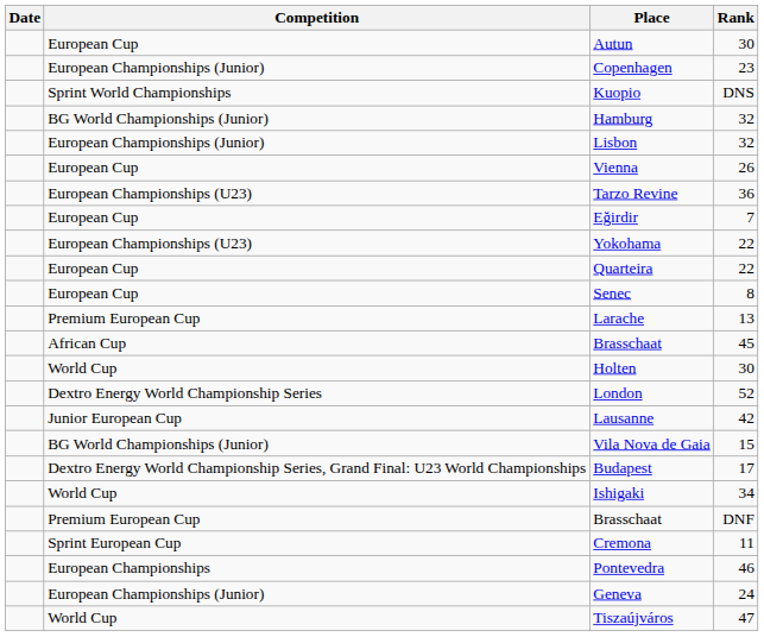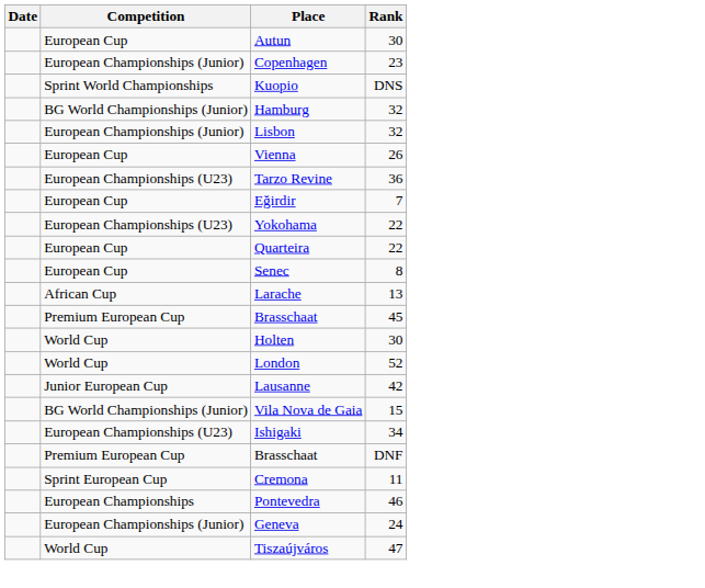 <table class="wikitable sortable">
 <tr>
 <th>Date</th>
 <th>Competition</th>
 <th>Place</th>
 <th>Rank</th>
 </tr>
 <tr>
 <td style="text-align:right">    </td>
 <td>European Cup</td>
 <td><a href='#'>Autun</a></td>
 <td style="text-align:right">30</td>
 </tr>
 <tr>
 <td style="text-align:right">    </td>
 <td>European Championships (Junior)</td>
 <td><a href='#'>Copenhagen</a></td>
 <td style="text-align:right">23</td>
 </tr>
 <tr>
 <td style="text-align:right">    </td>
 <td>Sprint World Championships</td>
 <td><a href='#'>Kuopio</a></td>
 <td style="text-align:right">DNS</td>
 </tr>
 <tr>
 <td style="text-align:right">    </td>
 <td>BG World Championships (Junior)</td>
 <td><a href='#'>Hamburg</a></td>
 <td style="text-align:right">32</td>
 </tr>
 <tr>
 <td style="text-align:right">    </td>
 <td>European Championships (Junior)</td>
 <td><a href='#'>Lisbon</a></td>
 <td style="text-align:right">32</td>
 </tr>
 <tr>
 <td style="text-align:right">    </td>
 <td>European Cup</td>
 <td><a href='#'>Vienna</a></td>
 <td style="text-align:right">26</td>
 </tr>
 <tr>
 <td style="text-align:right">    </td>
 <td>European Championships (U23)</td>
 <td><a href='#'>Tarzo Revine</a></td>
 <td style="text-align:right">36</td>
 </tr>
 <tr>
 <td style="text-align:right">    </td>
 <td>European Cup</td>
 <td><a href='#'>Eğirdir</a></td>
 <td style="text-align:right">7</td>
 </tr>
 <tr>
 <td style="text-align:right">    </td>
 <td>European Championships (U23)</td>
 <td><a href='#'>Yokohama</a></td>
 <td style="text-align:right">22</td>
 </tr>
 <tr>
 <td style="text-align:right">    </td>
 <td>European Cup</td>
 <td><a href='#'>Quarteira</a></td>
 <td style="text-align:right">22</td>
 </tr>
 <tr>
 <td style="text-align:right">    </td>
 <td>European Cup</td>
 <td><a href='#'>Senec</a></td>
 <td style="text-align:right">8</td>
 </tr>
 <tr>
 <td style="text-align:right">    </td>
-<td>Premium European Cup</td>
+<td>African Cup</td>
 <td><a href='#'>Larache</a></td>
 <td style="text-align:right">13</td>
 </tr>
 <tr>
 <td style="text-align:right">    </td>
-<td>African Cup</td>
+<td>Premium European Cup</td>
 <td><a href='#'>Brasschaat</a></td>
 <td style="text-align:right">45</td>
 </tr>
 <tr>
 <td style="text-align:right">    </td>
 <td>World Cup</td>
 <td><a href='#'>Holten</a></td>
 <td style="text-align:right">30</td>
 </tr>
 <tr>
 <td style="text-align:right">    </td>
-<td>Dextro Energy World Championship Series</td>
+<td>World Cup</td>
 <td><a href='#'>London</a></td>
 <td style="text-align:right">52</td>
 </tr>
 <tr>
 <td style="text-align:right">    </td>
 <td>Junior European Cup</td>
 <td><a href='#'>Lausanne</a></td>
 <td style="text-align:right">42</td>
 </tr>
 <tr>
 <td style="text-align:right">    </td>
 <td>BG World Championships (Junior)</td>
 <td><a href='#'>Vila Nova de Gaia</a></td>
 <td style="text-align:right">15</td>
 </tr>
 <tr>
 <td style="text-align:right">    </td>
-<td>Dextro Energy World Championship Series, Grand Final: U23 World Championships</td>
-<td><a href='#'>Budapest</a></td>
-<td style="text-align:right">17</td>
-</tr>
-<tr>
-<td style="text-align:right">    </td>
-<td>World Cup</td>
+<td>European Championships (U23)</td>
 <td><a href='#'>Ishigaki</a></td>
 <td style="text-align:right">34</td>
 </tr>
 <tr>
 <td style="text-align:right">    </td>
 <td>Premium European Cup</td>
 <td>Brasschaat</td>
 <td style="text-align:right">DNF</td>
 </tr>
 <tr>
 <td style="text-align:right">    </td>
 <td>Sprint European Cup</td>
 <td><a href='#'>Cremona</a></td>
 <td style="text-align:right">11</td>
 </tr>
 <tr>
 <td style="text-align:right">    </td>
 <td>European Championships</td>
 <td><a href='#'>Pontevedra</a></td>
 <td style="text-align:right">46</td>
 </tr>
 <tr>
 <td style="text-align:right">    </td>
 <td>European Championships (Junior)</td>
 <td><a href='#'>Geneva</a></td>
 <td style="text-align:right">24</td>
 </tr>
 <tr>
 <td style="text-align:right">    </td>
 <td>World Cup</td>
 <td><a href='#'>Tiszaújváros</a></td>
 <td style="text-align:right">47</td>
 </tr>
 </table>
